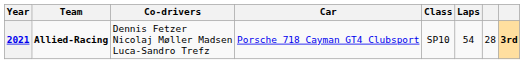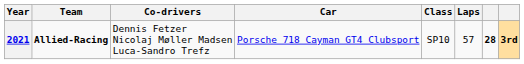 <table class="wikitable" style="text-align:center; font-size:90%">
 <tr>
 <th>Year</th>
 <th>Team</th>
 <th>Co-drivers</th>
 <th>Car</th>
 <th>Class</th>
 <th>Laps</th>
 <th></th>
 <th></th>
 </tr>
 <tr>
 <th><a href='#'>2021</a></th>
 <td align="left"><strong> Allied-Racing</strong></td>
 <td align="left"> Dennis Fetzer<br> Nicolaj Møller Madsen<br> Luca-Sandro Trefz</td>
 <td align="left"><a href='#'>Porsche 718 Cayman GT4 Clubsport</a></td>
 <td>SP10</td>
-<td>54</td>
-<td>28</td>
+<td>57</td>
+<td><strong>28</strong></td>
 <th style="background:#FFDF9F">3rd</th>
 </tr>
 </table>
